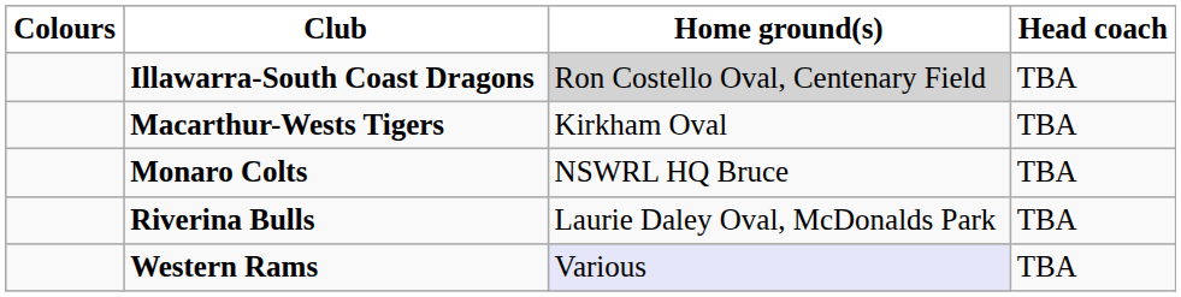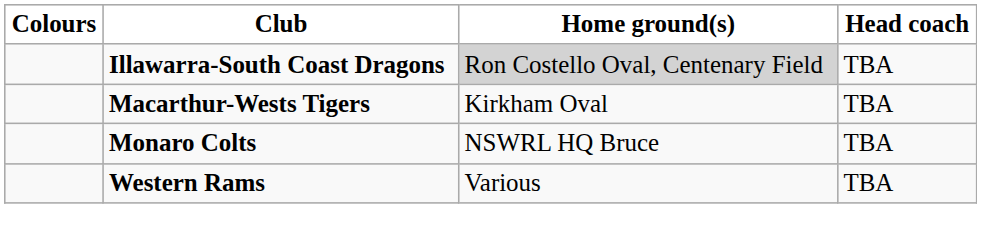 <table class="wikitable" style="width:100%; text-align:left">
 <tr>
 <th style="background:white">Colours</th>
 <th style="background:white">Club</th>
 <th style="background:white">Home ground(s)</th>
 <th style="background:white">Head coach</th>
 </tr>
 <tr>
 <td></td>
 <td><strong>Illawarra-South Coast Dragons</strong></td>
 <td style="background: lightgrey;">Ron Costello Oval, Centenary Field</td>
 <td>TBA</td>
 </tr>
 <tr>
 <td></td>
 <td><strong>Macarthur-Wests Tigers</strong></td>
 <td>Kirkham Oval</td>
 <td>TBA</td>
 </tr>
 <tr>
 <td></td>
 <td><strong>Monaro Colts</strong></td>
 <td>NSWRL HQ Bruce</td>
 <td>TBA</td>
 </tr>
 <tr>
 <td></td>
-<td><strong>Riverina Bulls</strong></td>
-<td>Laurie Daley Oval, McDonalds Park</td>
-<td>TBA</td>
-</tr>
-<tr>
-<td></td>
 <td><strong>Western Rams</strong></td>
-<td style="background: lavender;">Various</td>
+<td>Various</td>
 <td>TBA</td>
 </tr>
 </table>
